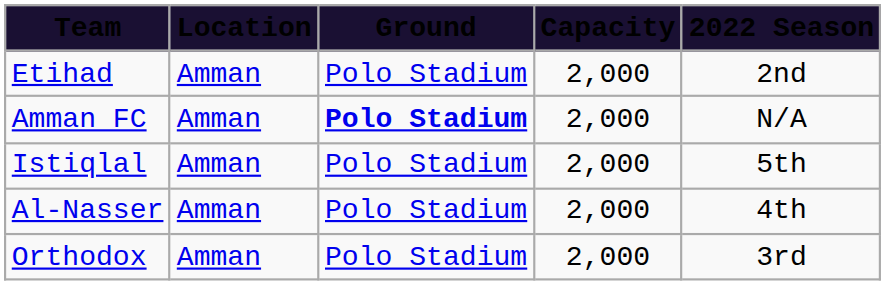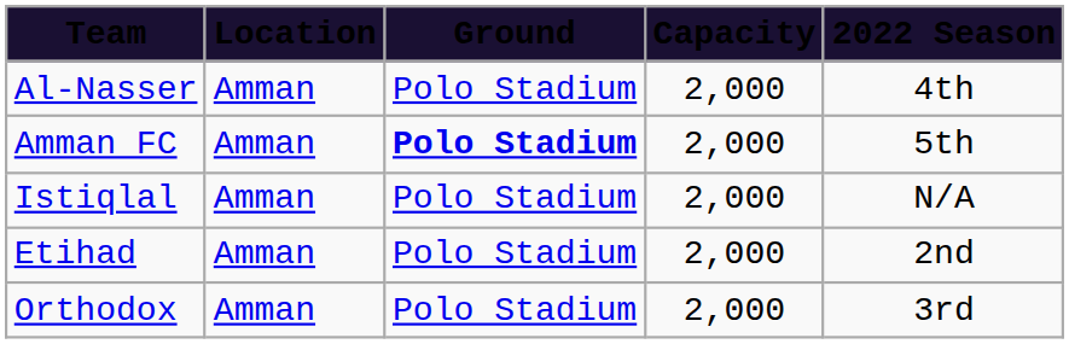 <table class="wikitable sortable">
 <tr>
 <th style="background-color:#1A1033;"><span>Team</span></th>
 <th style="background-color:#1A1033;"><span>Location</span></th>
 <th style="background-color:#1A1033;"><span>Ground</span></th>
 <th style="background-color:#1A1033;"><span>Capacity</span></th>
 <th data-sort-type=number style="background-color:#1A1033;"><span>2022 Season</span></th>
 </tr>
 <tr>
-<td><a href='#'>Etihad</a></td>
+<td><a href='#'>Al-Nasser</a></td>
 <td><a href='#'>Amman</a></td>
 <td><a href='#'>Polo Stadium</a></td>
 <td style="text-align:center">2,000</td>
-<td style="text-align:center">2nd</td>
+<td style="text-align:center">4th</td>
 </tr>
 <tr>
 <td><a href='#'>Amman FC</a></td>
 <td><a href='#'>Amman</a></td>
 <td><strong><a href='#'>Polo Stadium</a></strong></td>
 <td style="text-align:center">2,000</td>
-<td style="text-align:center">N/A</td>
+<td style="text-align:center">5th</td>
 </tr>
 <tr>
 <td><a href='#'>Istiqlal</a></td>
 <td><a href='#'>Amman</a></td>
 <td><a href='#'>Polo Stadium</a></td>
 <td style="text-align:center">2,000</td>
-<td style="text-align:center">5th</td>
+<td style="text-align:center">N/A</td>
 </tr>
 <tr>
-<td><a href='#'>Al-Nasser</a></td>
+<td><a href='#'>Etihad</a></td>
 <td><a href='#'>Amman</a></td>
 <td><a href='#'>Polo Stadium</a></td>
 <td style="text-align:center">2,000</td>
-<td style="text-align:center">4th</td>
+<td style="text-align:center">2nd</td>
 </tr>
 <tr>
 <td><a href='#'>Orthodox</a></td>
 <td><a href='#'>Amman</a></td>
 <td><a href='#'>Polo Stadium</a></td>
 <td style="text-align:center">2,000</td>
 <td style="text-align:center">3rd</td>
 </tr>
 </table>
